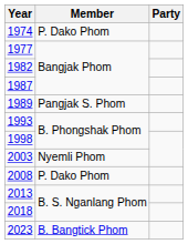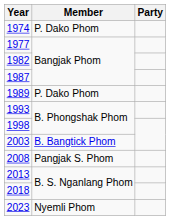 <table class="wikitable sortable">
 <tr>
 <th>Year</th>
 <th>Member</th>
 <th colspan="2">Party</th>
 </tr>
 <tr>
 <td><a href='#'>1974</a></td>
 <td>P. Dako Phom</td>
 <td></td>
 </tr>
 <tr>
 <td><a href='#'>1977</a></td>
 <td rowspan=3>Bangjak Phom</td>
 <td></td>
 </tr>
 <tr>
 <td><a href='#'>1982</a></td>
 <td></td>
 </tr>
 <tr>
 <td><a href='#'>1987</a></td>
 </tr>
 <tr>
 <td><a href='#'>1989</a></td>
-<td>Pangjak S. Phom</td>
+<td>P. Dako Phom</td>
 <td></td>
 </tr>
 <tr>
 <td><a href='#'>1993</a></td>
 <td rowspan=2>B. Phongshak Phom</td>
 <td></td>
 </tr>
 <tr>
 <td><a href='#'>1998</a></td>
 </tr>
 <tr>
 <td><a href='#'>2003</a></td>
-<td>Nyemli Phom</td>
+<td><a href='#'>B. Bangtick Phom</a></td>
 </tr>
 <tr>
 <td><a href='#'>2008</a></td>
-<td>P. Dako Phom</td>
+<td>Pangjak S. Phom</td>
 <td></td>
 </tr>
 <tr>
 <td><a href='#'>2013</a></td>
 <td rowspan=2>B. S. Nganlang Phom</td>
 <td></td>
 </tr>
 <tr>
 <td><a href='#'>2018</a></td>
 <td></td>
 </tr>
 <tr>
 <td><a href='#'>2023</a></td>
-<td><a href='#'>B. Bangtick Phom</a></td>
+<td>Nyemli Phom</td>
 <td></td>
 </tr>
 </table>
